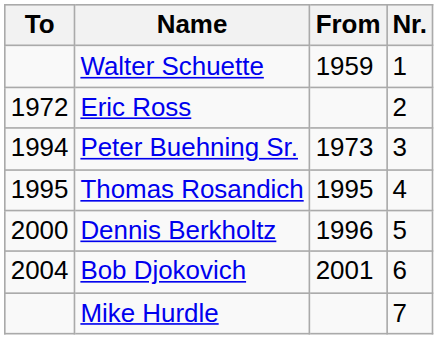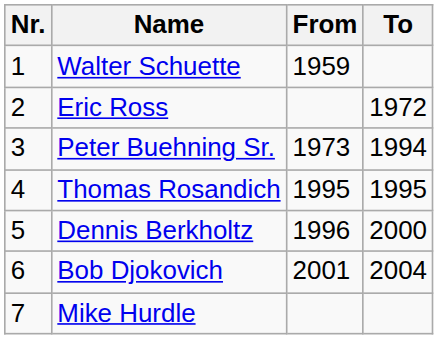 <table class="wikitable">
 <tr>
-<th>To</th>
+<th>Nr.</th>
 <th>Name</th>
 <th>From</th>
-<th>Nr.</th>
+<th>To</th>
 </tr>
 <tr>
-<td></td>
+<td>1</td>
 <td><a href='#'>Walter Schuette</a></td>
 <td>1959</td>
-<td>1</td>
+<td></td>
 </tr>
 <tr>
-<td>1972</td>
+<td>2</td>
 <td><a href='#'>Eric Ross</a></td>
 <td></td>
-<td>2</td>
+<td>1972</td>
 </tr>
 <tr>
-<td>1994</td>
+<td>3</td>
 <td><a href='#'>Peter Buehning Sr.</a></td>
 <td>1973</td>
-<td>3</td>
+<td>1994</td>
 </tr>
 <tr>
-<td>1995</td>
+<td>4</td>
 <td><a href='#'>Thomas Rosandich</a></td>
 <td>1995</td>
-<td>4</td>
+<td>1995</td>
 </tr>
 <tr>
-<td>2000</td>
+<td>5</td>
 <td><a href='#'>Dennis Berkholtz</a></td>
 <td>1996</td>
-<td>5</td>
+<td>2000</td>
 </tr>
 <tr>
-<td>2004</td>
+<td>6</td>
 <td><a href='#'>Bob Djokovich</a></td>
 <td>2001</td>
-<td>6</td>
+<td>2004</td>
 </tr>
 <tr>
-<td></td>
+<td>7</td>
 <td><a href='#'>Mike Hurdle</a></td>
 <td></td>
-<td>7</td>
+<td></td>
 </tr>
 </table>
